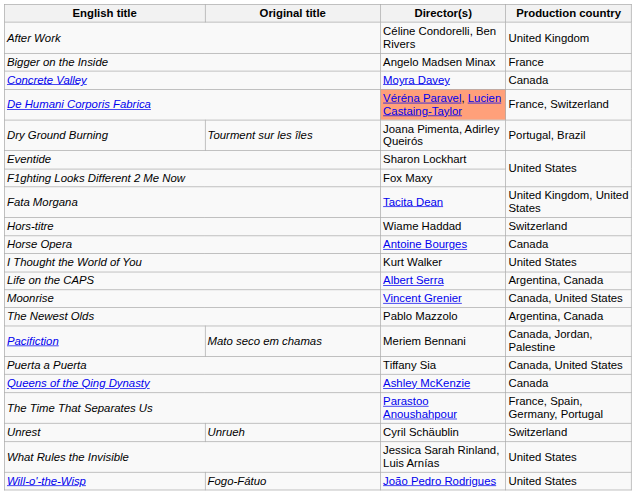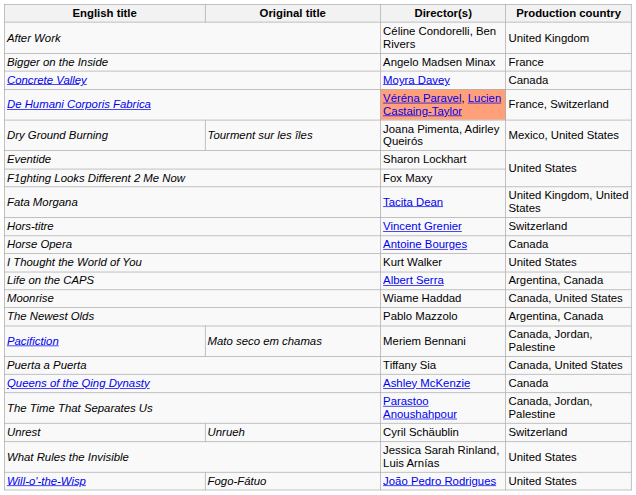 <table class="sortable wikitable" width="100%" cellpadding="5">
 <tr>
 <th scope="col" width="32%">English title</th>
 <th scope="col" width="28%">Original title</th>
 <th scope="col" width="20%">Director(s)</th>
 <th scope="col" width="20%">Production country</th>
 </tr>
 <tr>
 <td colspan=2><em>After Work</em></td>
 <td>Céline Condorelli, Ben Rivers</td>
 <td>United Kingdom</td>
 </tr>
 <tr>
 <td colspan=2><em>Bigger on the Inside</em></td>
 <td>Angelo Madsen Minax</td>
 <td>France</td>
 </tr>
 <tr>
 <td colspan=2><em><a href='#'>Concrete Valley</a></em></td>
 <td><a href='#'>Moyra Davey</a></td>
 <td>Canada</td>
 </tr>
 <tr>
 <td colspan=2><em><a href='#'>De Humani Corporis Fabrica</a></em></td>
 <td style="background: lightsalmon;"><a href='#'>Véréna Paravel</a>, <a href='#'>Lucien Castaing-Taylor</a></td>
 <td>France, Switzerland</td>
 </tr>
 <tr>
 <td><em>Dry Ground Burning</em></td>
 <td><em>Tourment sur les îles</em></td>
 <td>Joana Pimenta, Adirley Queirós</td>
-<td>Portugal, Brazil</td>
+<td>Mexico, United States</td>
 </tr>
 <tr>
 <td colspan=2><em>Eventide</em></td>
 <td>Sharon Lockhart</td>
 <td rowspan="2">United States</td>
 </tr>
 <tr>
 <td colspan=2><em>F1ghting Looks Different 2 Me Now</em></td>
 <td>Fox Maxy</td>
 </tr>
 <tr>
 <td colspan=2><em>Fata Morgana</em></td>
 <td><a href='#'>Tacita Dean</a></td>
 <td>United Kingdom, United States</td>
 </tr>
 <tr>
 <td colspan=2><em>Hors-titre</em></td>
-<td>Wiame Haddad</td>
+<td><a href='#'>Vincent Grenier</a></td>
 <td>Switzerland</td>
 </tr>
 <tr>
 <td colspan=2><em>Horse Opera</em></td>
 <td><a href='#'>Antoine Bourges</a></td>
 <td>Canada</td>
 </tr>
 <tr>
 <td colspan=2><em>I Thought the World of You</em></td>
 <td>Kurt Walker</td>
 <td>United States</td>
 </tr>
 <tr>
 <td colspan=2><em>Life on the CAPS</em></td>
 <td><a href='#'>Albert Serra</a></td>
 <td>Argentina, Canada</td>
 </tr>
 <tr>
 <td colspan=2><em>Moonrise</em></td>
-<td><a href='#'>Vincent Grenier</a></td>
+<td>Wiame Haddad</td>
 <td>Canada, United States</td>
 </tr>
 <tr>
 <td colspan=2><em>The Newest Olds</em></td>
 <td>Pablo Mazzolo</td>
 <td>Argentina, Canada</td>
 </tr>
 <tr>
 <td><em><a href='#'>Pacifiction</a></em></td>
 <td><em>Mato seco em chamas</em></td>
 <td>Meriem Bennani</td>
 <td>Canada, Jordan, Palestine</td>
 </tr>
 <tr>
 <td colspan=2><em>Puerta a Puerta</em></td>
 <td>Tiffany Sia</td>
 <td>Canada, United States</td>
 </tr>
 <tr>
 <td colspan=2><em><a href='#'>Queens of the Qing Dynasty</a></em></td>
 <td><a href='#'>Ashley McKenzie</a></td>
 <td>Canada</td>
 </tr>
 <tr>
 <td colspan=2><em>The Time That Separates Us</em></td>
 <td><a href='#'>Parastoo Anoushahpour</a></td>
-<td>France, Spain, Germany, Portugal</td>
+<td>Canada, Jordan, Palestine</td>
 </tr>
 <tr>
 <td><em>Unrest</em></td>
 <td><em>Unrueh</em></td>
 <td>Cyril Schäublin</td>
 <td>Switzerland</td>
 </tr>
 <tr>
 <td colspan=2><em>What Rules the Invisible</em></td>
 <td>Jessica Sarah Rinland, Luis Arnías</td>
 <td>United States</td>
 </tr>
 <tr>
 <td><em><a href='#'>Will-o'-the-Wisp</a></em></td>
 <td><em>Fogo-Fátuo</em></td>
 <td><a href='#'>João Pedro Rodrigues</a></td>
 <td>United States</td>
 </tr>
 </table>
